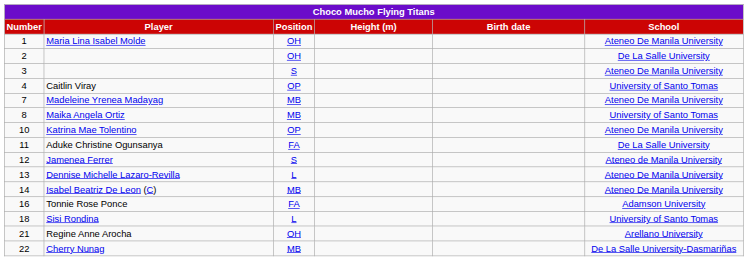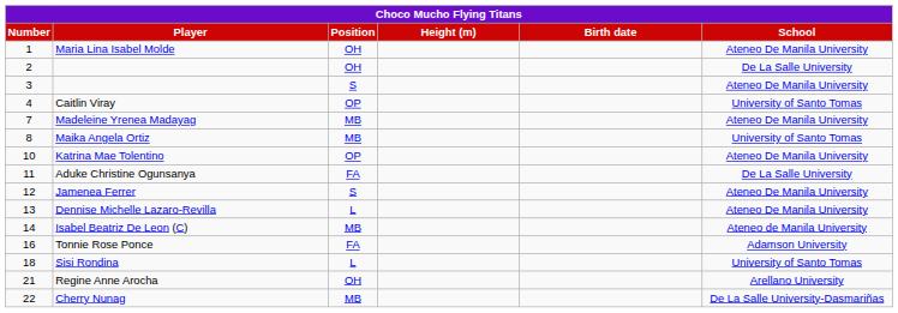 <table class="wikitable sortable" style="text-align:center; width:90%; font-size:90%;">
 <tr>
 <th colspan="8" style= "background:#6B0CCA; color:white; text-align: center">Choco Mucho Flying Titans</th>
 </tr>
 <tr>
 <th style="width:3em; background:#CC0404; color:white;">Number</th>
 <th style="width:30em; background:#CC0404; color:white;">Player</th>
 <th style="width:3em; background:#CC0404; color:white;">Position</th>
 <th style="width:15em; background:#CC0404; color:white">Height (m)</th>
 <th style="width:20em; background:#CC0404; color:white;">Birth date</th>
 <th style="width:20em; background:#CC0404; color:white;">School</th>
 </tr>
 <tr>
 <td align=center>1</td>
 <td align=left> <a href='#'>Maria Lina Isabel Molde</a></td>
 <td><a href='#'>OH</a></td>
 <td align=center></td>
 <td align=right></td>
 <td align=center><a href='#'>Ateneo De Manila University</a></td>
 </tr>
 <tr>
 <td align=center>2</td>
 <td align=left> </td>
 <td><a href='#'>OH</a></td>
 <td align=center></td>
 <td align=right></td>
 <td align=center><a href='#'>De La Salle University</a></td>
 </tr>
 <tr>
 <td align=center>3</td>
 <td align=left> </td>
 <td><a href='#'>S</a></td>
 <td align=center></td>
 <td align=right></td>
 <td align=center><a href='#'>Ateneo De Manila University</a></td>
 </tr>
 <tr>
 <td align=center>4</td>
 <td align=left> Caitlin Viray</td>
 <td><a href='#'>OP</a></td>
 <td align=center></td>
 <td align=right></td>
 <td align=center><a href='#'>University of Santo Tomas</a></td>
 </tr>
 <tr>
 <td align=center>7</td>
 <td align=left> <a href='#'>Madeleine Yrenea Madayag</a></td>
 <td><a href='#'>MB</a></td>
 <td align=center></td>
 <td align=right></td>
 <td align=center><a href='#'>Ateneo De Manila University</a></td>
 </tr>
 <tr>
 <td align=center>8</td>
 <td align=left> <a href='#'>Maika Angela Ortiz</a></td>
 <td><a href='#'>MB</a></td>
 <td align=center></td>
 <td align=right></td>
 <td align=center><a href='#'>University of Santo Tomas</a></td>
 </tr>
 <tr>
 <td align=center>10</td>
 <td align=left> <a href='#'>Katrina Mae Tolentino</a></td>
 <td><a href='#'>OP</a></td>
 <td align=center></td>
 <td align=right></td>
 <td align=center><a href='#'>Ateneo De Manila University</a></td>
 </tr>
 <tr>
 <td>11</td>
 <td style="text-align: left;"> Aduke Christine Ogunsanya</td>
 <td><a href='#'>FA</a></td>
 <td></td>
 <td style="text-align: left;"></td>
 <td><a href='#'>De La Salle University</a></td>
 </tr>
 <tr>
 <td align=center>12</td>
 <td align=left> <a href='#'>Jamenea Ferrer</a></td>
 <td><a href='#'>S</a></td>
 <td align=center></td>
 <td align=right></td>
-<td align=center><a href='#'>Ateneo de Manila University</a></td>
+<td align=center><a href='#'>Ateneo De Manila University</a></td>
 </tr>
 <tr>
 <td align=center>13</td>
 <td align=left> <a href='#'>Dennise Michelle Lazaro-Revilla</a></td>
 <td><a href='#'>L</a></td>
 <td align=center></td>
 <td align=right></td>
 <td align=center><a href='#'>Ateneo De Manila University</a></td>
 </tr>
 <tr>
 <td align=center>14</td>
 <td align=left> <a href='#'>Isabel Beatriz De Leon</a> (<a href='#'>C</a>)</td>
 <td><a href='#'>MB</a></td>
 <td align=center></td>
 <td align=right></td>
-<td align=center><a href='#'>Ateneo De Manila University</a></td>
+<td align=center><a href='#'>Ateneo de Manila University</a></td>
 </tr>
 <tr>
 <td align=center>16</td>
 <td align=left> Tonnie Rose Ponce</td>
 <td><a href='#'>FA</a></td>
 <td align=center></td>
 <td align=right></td>
 <td align=center><a href='#'>Adamson University</a></td>
 </tr>
 <tr>
 <td align=center>18</td>
 <td align=left> <a href='#'>Sisi Rondina</a></td>
 <td><a href='#'>L</a></td>
 <td align=center></td>
 <td align=right></td>
 <td align=center><a href='#'>University of Santo Tomas</a></td>
 </tr>
 <tr>
 <td align=center>21</td>
 <td align=left> Regine Anne Arocha</td>
 <td><a href='#'>OH</a></td>
 <td align=center></td>
 <td align=right></td>
 <td align=center><a href='#'>Arellano University</a></td>
 </tr>
 <tr>
 <td align=center>22</td>
 <td align=left> <a href='#'>Cherry Nunag</a></td>
 <td><a href='#'>MB</a></td>
 <td align=center></td>
 <td align=right></td>
 <td align=center><a href='#'>De La Salle University-Dasmariñas</a></td>
 </tr>
 </table>
